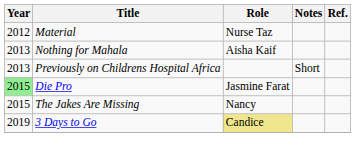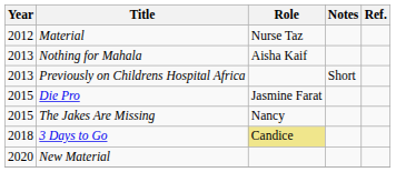 <table class="wikitable">
 <tr>
 <th>Year</th>
 <th>Title</th>
 <th>Role</th>
 <th>Notes</th>
 <th>Ref.</th>
 </tr>
 <tr>
 <td>2012</td>
 <td><em>Material</em></td>
 <td>Nurse Taz</td>
 <td></td>
 <td></td>
 </tr>
 <tr>
 <td>2013</td>
 <td><em>Nothing for Mahala</em></td>
 <td>Aisha Kaif</td>
 <td></td>
 <td></td>
 </tr>
 <tr>
 <td>2013</td>
 <td><em>Previously on Childrens Hospital Africa</em></td>
 <td></td>
 <td>Short</td>
 <td></td>
 </tr>
 <tr>
-<td style="background: lightgreen;">2015</td>
+<td>2015</td>
 <td><em><a href='#'>Die Pro</a></em></td>
 <td>Jasmine Farat</td>
 <td></td>
 <td></td>
 </tr>
 <tr>
 <td>2015</td>
 <td><em>The Jakes Are Missing</em></td>
 <td>Nancy</td>
 <td></td>
 <td></td>
 </tr>
 <tr>
-<td>2019</td>
+<td>2018</td>
 <td><em><a href='#'>3 Days to Go</a></em></td>
 <td style="background: khaki;">Candice</td>
 <td></td>
 <td></td>
 </tr>
 <tr>
+<td>2020</td>
+<td><em>New Material</em></td>
+<td></td>
+<td></td>
+<td></td>
+</tr>
+<tr>
 </tr>
 </table>
